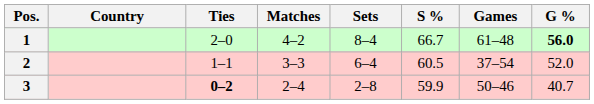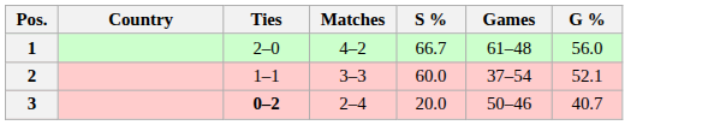 <table class="wikitable nowrap" style=text-align:center>
 <tr>
 <th width=40>Pos.</th>
 <th width=140>Country</th>
 <th width=70>Ties</th>
 <th width=70>Matches</th>
-<th width=70>Sets</th>
 <th width=55>S %</th>
 <th width=70>Games</th>
 <th width=55>G %</th>
 </tr>
 <tr style="background: #CCFFCC;">
 <th>1</th>
 <td align=left></td>
 <td>2–0</td>
 <td>4–2</td>
-<td>8–4</td>
 <td>66.7</td>
 <td>61–48</td>
-<td><strong>56.0</strong></td>
+<td>56.0</td>
 </tr>
 <tr style="background: #FFCCCC;">
 <th>2</th>
 <td align=left></td>
 <td>1–1</td>
 <td>3–3</td>
-<td>6–4</td>
-<td>60.5</td>
+<td>60.0</td>
 <td>37–54</td>
-<td>52.0</td>
+<td>52.1</td>
 </tr>
 <tr style="background: #FFCCCC;">
 <th>3</th>
 <td align=left></td>
 <td><strong>0–2</strong></td>
 <td>2–4</td>
-<td>2–8</td>
-<td>59.9</td>
+<td>20.0</td>
 <td>50–46</td>
 <td>40.7</td>
 </tr>
 </table>
